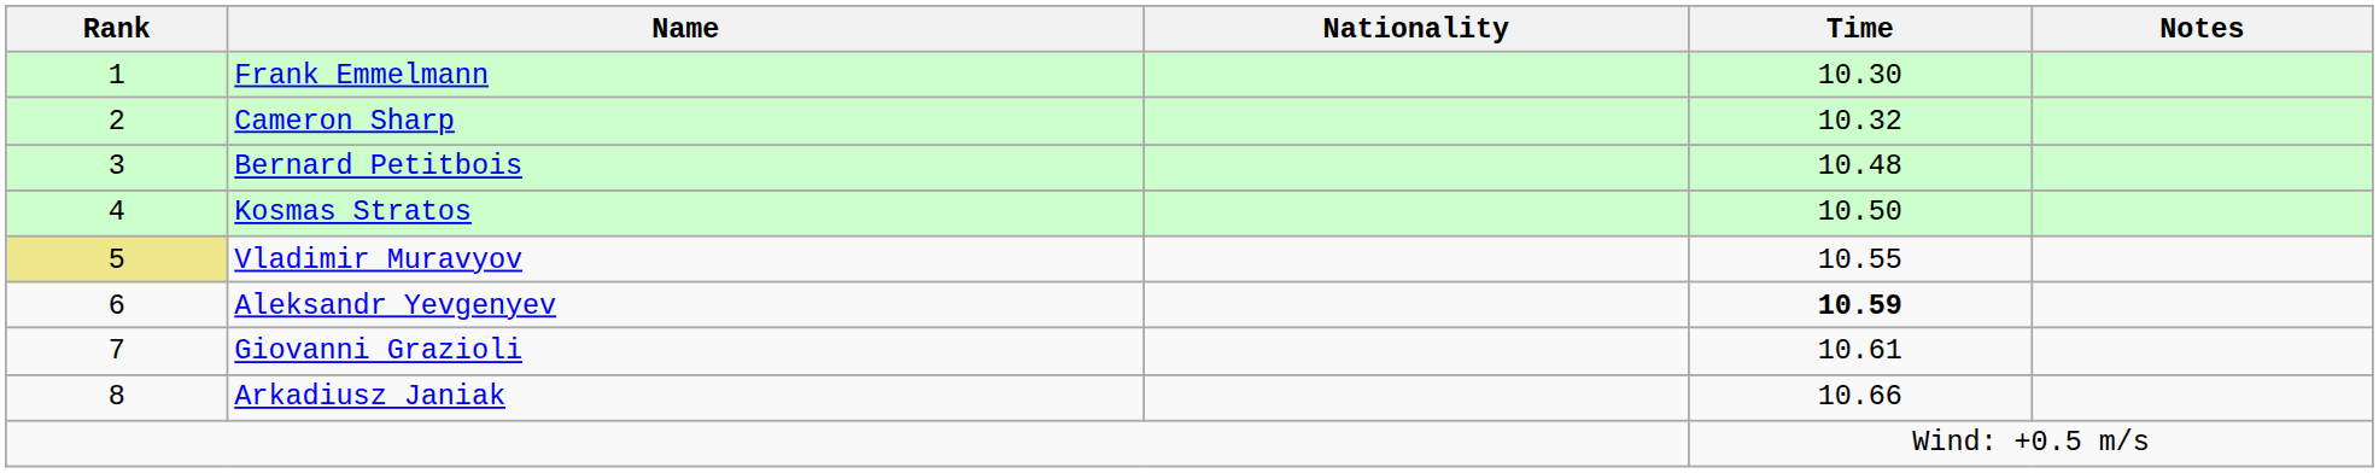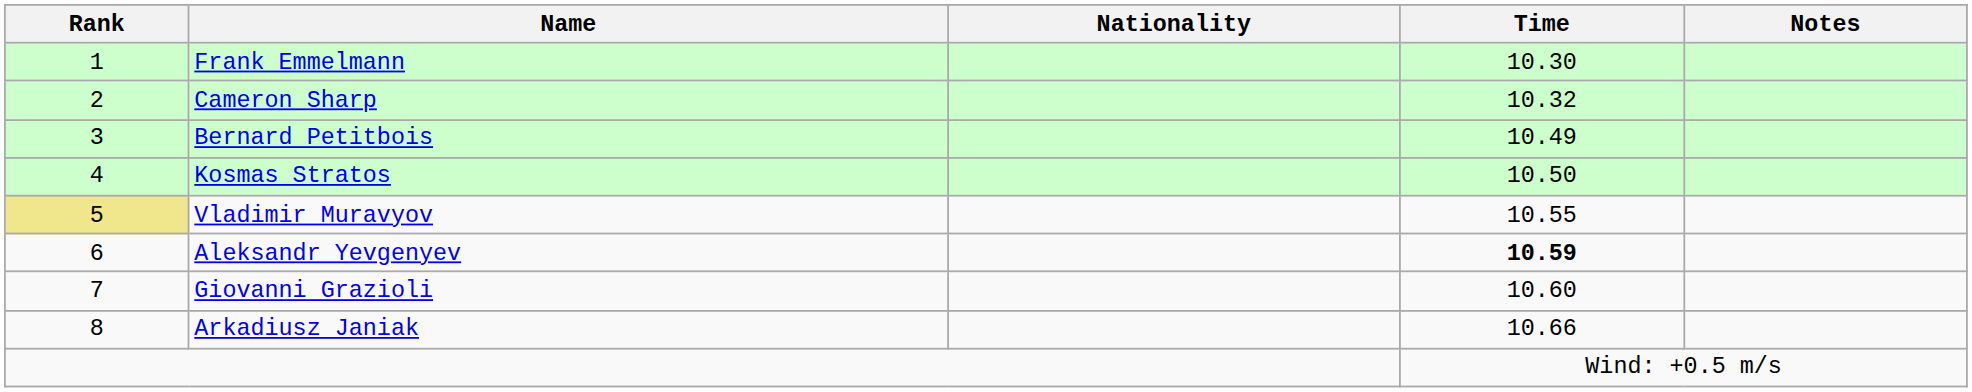 <table class="wikitable sortable" style="text-align:center;width: 55%">
 <tr>
 <th>Rank</th>
 <th>Name</th>
 <th>Nationality</th>
 <th>Time</th>
 <th>Notes</th>
 </tr>
 <tr bgcolor=ccffcc>
 <td>1</td>
 <td align=left><a href='#'>Frank Emmelmann</a></td>
 <td align=left></td>
 <td>10.30</td>
 <td></td>
 </tr>
 <tr bgcolor=ccffcc>
 <td>2</td>
 <td align=left><a href='#'>Cameron Sharp</a></td>
 <td align=left></td>
 <td>10.32</td>
 <td></td>
 </tr>
 <tr bgcolor=ccffcc>
 <td>3</td>
 <td align=left><a href='#'>Bernard Petitbois</a></td>
 <td align=left></td>
-<td>10.48</td>
+<td>10.49</td>
 <td></td>
 </tr>
 <tr bgcolor=ccffcc>
 <td>4</td>
 <td align=left><a href='#'>Kosmas Stratos</a></td>
 <td align=left></td>
 <td>10.50</td>
 <td></td>
 </tr>
 <tr>
 <td style="background: khaki;">5</td>
 <td align=left><a href='#'>Vladimir Muravyov</a></td>
 <td align=left></td>
 <td>10.55</td>
 <td></td>
 </tr>
 <tr>
 <td>6</td>
 <td align=left><a href='#'>Aleksandr Yevgenyev</a></td>
 <td align=left></td>
 <td><strong>10.59</strong></td>
 <td></td>
 </tr>
 <tr>
 <td>7</td>
 <td align=left><a href='#'>Giovanni Grazioli</a></td>
 <td align=left></td>
-<td>10.61</td>
+<td>10.60</td>
 <td></td>
 </tr>
 <tr>
 <td>8</td>
 <td align=left><a href='#'>Arkadiusz Janiak</a></td>
 <td align=left></td>
 <td>10.66</td>
 <td></td>
 </tr>
 <tr>
 <td colspan="3"></td>
 <td colspan="2">Wind: +0.5 m/s</td>
 </tr>
 </table>
